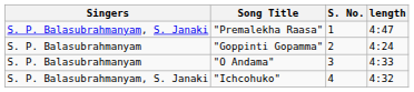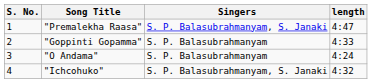 <table class="wikitable">
 <tr>
+<th>S. No.</th>
+<th>Song Title</th>
 <th>Singers</th>
-<th>Song Title</th>
-<th>S. No.</th>
 <th>length</th>
 </tr>
 <tr>
+<td>1</td>
+<td>"Premalekha Raasa"</td>
 <td><a href='#'>S. P. Balasubrahmanyam</a>, <a href='#'>S. Janaki</a></td>
-<td>"Premalekha Raasa"</td>
-<td>1</td>
 <td>4:47</td>
 </tr>
 <tr>
+<td>2</td>
+<td>"Goppinti Gopamma"</td>
 <td>S. P. Balasubrahmanyam</td>
-<td>"Goppinti Gopamma"</td>
-<td>2</td>
+<td>4:33</td>
+</tr>
+<tr>
+<td>3</td>
+<td>"O Andama"</td>
+<td>S. P. Balasubrahmanyam</td>
 <td>4:24</td>
 </tr>
 <tr>
-<td>S. P. Balasubrahmanyam</td>
-<td>"O Andama"</td>
-<td>3</td>
-<td>4:33</td>
-</tr>
-<tr>
+<td>4</td>
+<td>"Ichcohuko"</td>
 <td>S. P. Balasubrahmanyam, S. Janaki</td>
-<td>"Ichcohuko"</td>
-<td>4</td>
 <td>4:32</td>
 </tr>
 </table>
